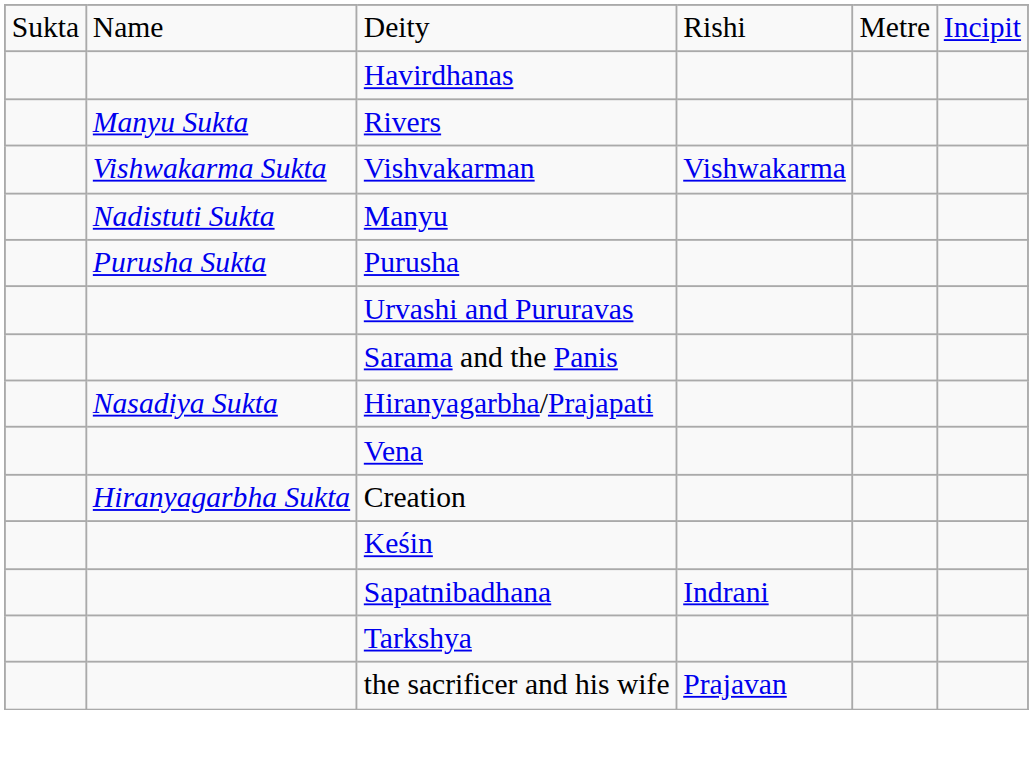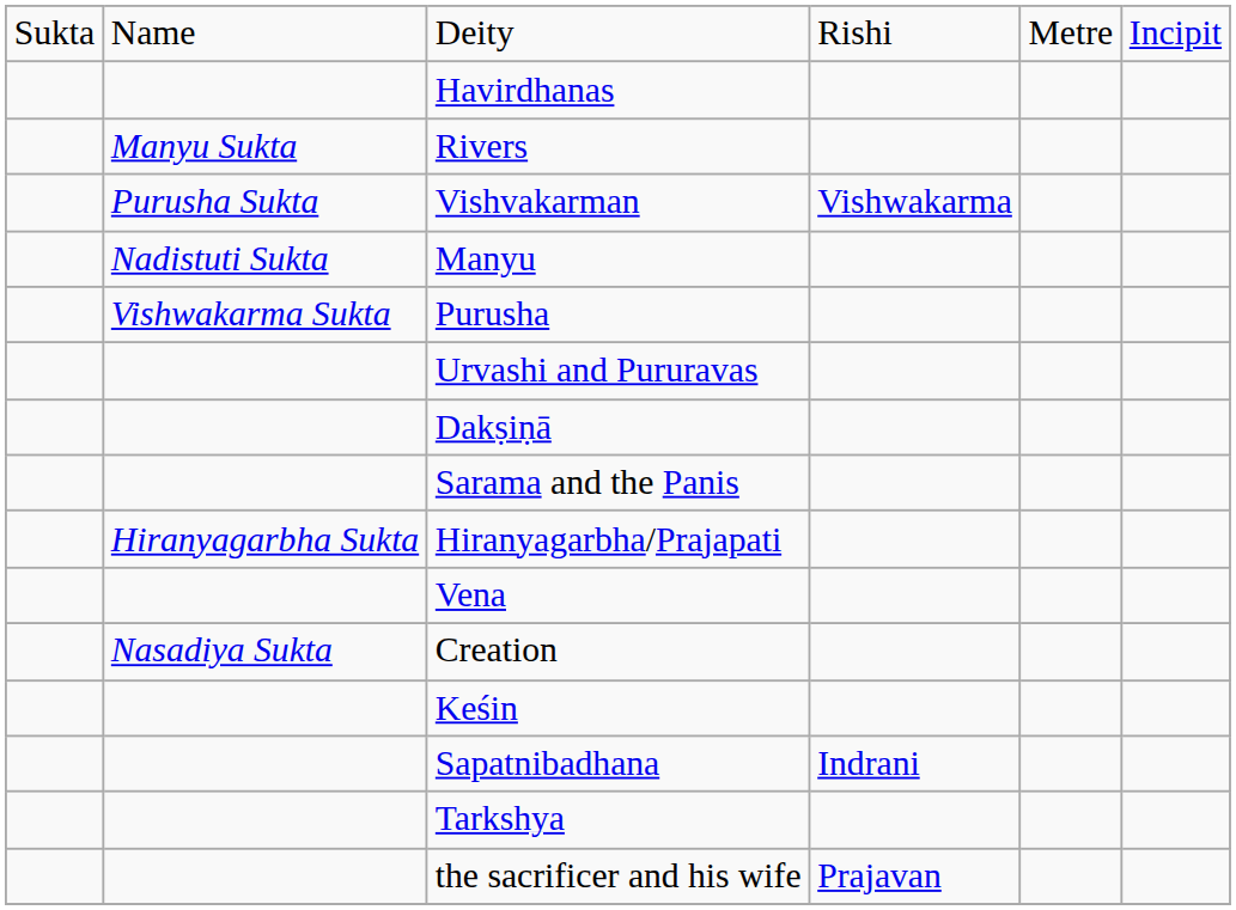 <table class="wikitable">
 <tr>
 <td>Sukta</td>
 <td>Name</td>
 <td>Deity</td>
 <td>Rishi</td>
 <td>Metre</td>
 <td><a href='#'>Incipit</a></td>
 </tr>
 <tr>
 <td></td>
 <td></td>
 <td><a href='#'>Havirdhanas</a></td>
 <td></td>
 <td></td>
 <td><em></em></td>
 </tr>
 <tr>
 <td></td>
 <td><a href='#'><em>Manyu Sukta</em></a></td>
 <td><a href='#'>Rivers</a></td>
 <td></td>
 <td></td>
 <td><em></em></td>
 </tr>
 <tr>
 <td></td>
-<td><a href='#'><em>Vishwakarma Sukta</em></a></td>
+<td><a href='#'><em>Purusha Sukta</em></a></td>
 <td><a href='#'>Vishvakarman</a></td>
 <td><a href='#'>Vishwakarma</a></td>
 <td></td>
 <td><em></em></td>
 </tr>
 <tr>
 <td></td>
 <td><a href='#'><em>Nadistuti Sukta</em></a></td>
 <td><a href='#'>Manyu</a></td>
 <td></td>
 <td></td>
 <td><em></em></td>
 </tr>
 <tr>
 <td></td>
-<td><a href='#'><em>Purusha Sukta</em></a></td>
+<td><a href='#'><em>Vishwakarma Sukta</em></a></td>
 <td><a href='#'>Purusha</a></td>
 <td></td>
 <td></td>
 <td><em></em></td>
 </tr>
 <tr>
 <td></td>
 <td></td>
 <td><a href='#'>Urvashi and Pururavas</a></td>
 <td></td>
 <td></td>
 <td><em></em></td>
 </tr>
 <tr>
 <td></td>
 <td></td>
+<td><a href='#'>Dakṣiṇā</a></td>
+<td></td>
+<td></td>
+<td><em></em></td>
+</tr>
+<tr>
+<td></td>
+<td></td>
 <td><a href='#'>Sarama</a> and the <a href='#'>Panis</a></td>
 <td></td>
 <td></td>
 <td><em></em></td>
 </tr>
 <tr>
 <td></td>
-<td><em><a href='#'>Nasadiya Sukta</a></em></td>
+<td><a href='#'><em>Hiranyagarbha Sukta</em></a></td>
 <td><a href='#'>Hiranyagarbha</a>/<a href='#'>Prajapati</a></td>
 <td></td>
 <td></td>
 <td><em></em></td>
 </tr>
 <tr>
 <td></td>
 <td></td>
 <td><a href='#'>Vena</a></td>
 <td></td>
 <td></td>
 <td><em></em></td>
 </tr>
 <tr>
 <td></td>
-<td><a href='#'><em>Hiranyagarbha Sukta</em></a></td>
+<td><em><a href='#'>Nasadiya Sukta</a></em></td>
 <td>Creation</td>
 <td></td>
 <td></td>
 <td><em></em></td>
 </tr>
 <tr>
 <td></td>
 <td></td>
 <td><a href='#'>Keśin</a></td>
 <td></td>
 <td></td>
 <td><em></em></td>
 </tr>
 <tr>
 <td></td>
 <td></td>
 <td><a href='#'>Sapatnibadhana</a></td>
 <td><a href='#'>Indrani</a></td>
 <td></td>
 <td><em></em></td>
 </tr>
 <tr>
 <td></td>
 <td></td>
 <td><a href='#'>Tarkshya</a></td>
 <td></td>
 <td></td>
 <td><em></em></td>
 </tr>
 <tr>
 <td></td>
 <td></td>
 <td>the sacrificer and his wife</td>
 <td><a href='#'>Prajavan</a></td>
 <td></td>
 <td><em></em></td>
 </tr>
 <tr>
 </tr>
 </table>
